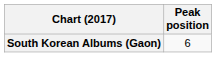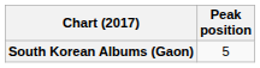 <table class="wikitable plainrowheaders" style="text-align:center">
 <tr>
 <th scope="col">Chart (2017)</th>
 <th scope="col">Peak<br> position</th>
 </tr>
 <tr>
 <th scope="row">South Korean Albums (Gaon)</th>
-<td>6</td>
+<td>5</td>
 </tr>
 </table>
